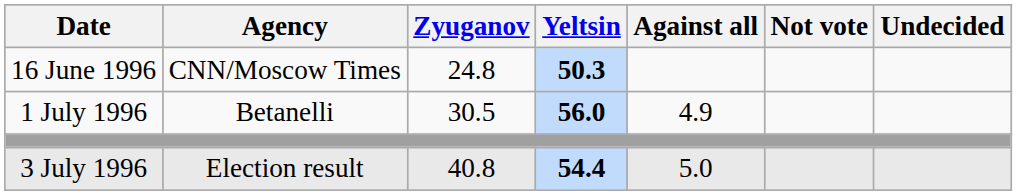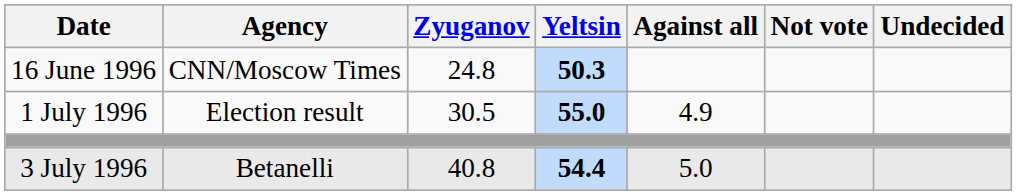 <table class=wikitable style=text-align:center>
 <tr>
 <th>Date</th>
 <th>Agency</th>
 <th><a href='#'>Zyuganov</a></th>
 <th><a href='#'>Yeltsin</a></th>
 <th>Against all</th>
 <th>Not vote</th>
 <th>Undecided</th>
 </tr>
 <tr>
 <td>16 June 1996</td>
 <td>CNN/Moscow Times</td>
 <td>24.8</td>
 <td style="background:#C0DBFC"><strong>50.3</strong></td>
 <td></td>
 <td></td>
 <td></td>
 </tr>
 <tr>
 <td>1 July 1996</td>
-<td>Betanelli</td>
+<td>Election result</td>
 <td>30.5</td>
-<td style="background:#C0DBFC"><strong>56.0</strong></td>
+<td style="background:#C0DBFC"><strong>55.0</strong></td>
 <td>4.9</td>
 <td></td>
 <td></td>
 </tr>
 <tr>
 <th colspan="7" style="background:#A0A0A0"></th>
 </tr>
 <tr style="background-color:#E9E9E9;">
 <td>3 July 1996</td>
-<td>Election result</td>
+<td>Betanelli</td>
 <td>40.8</td>
 <td style="background:#C0DBFC"><strong>54.4</strong></td>
 <td>5.0</td>
 <td></td>
 <td></td>
 </tr>
 </table>
